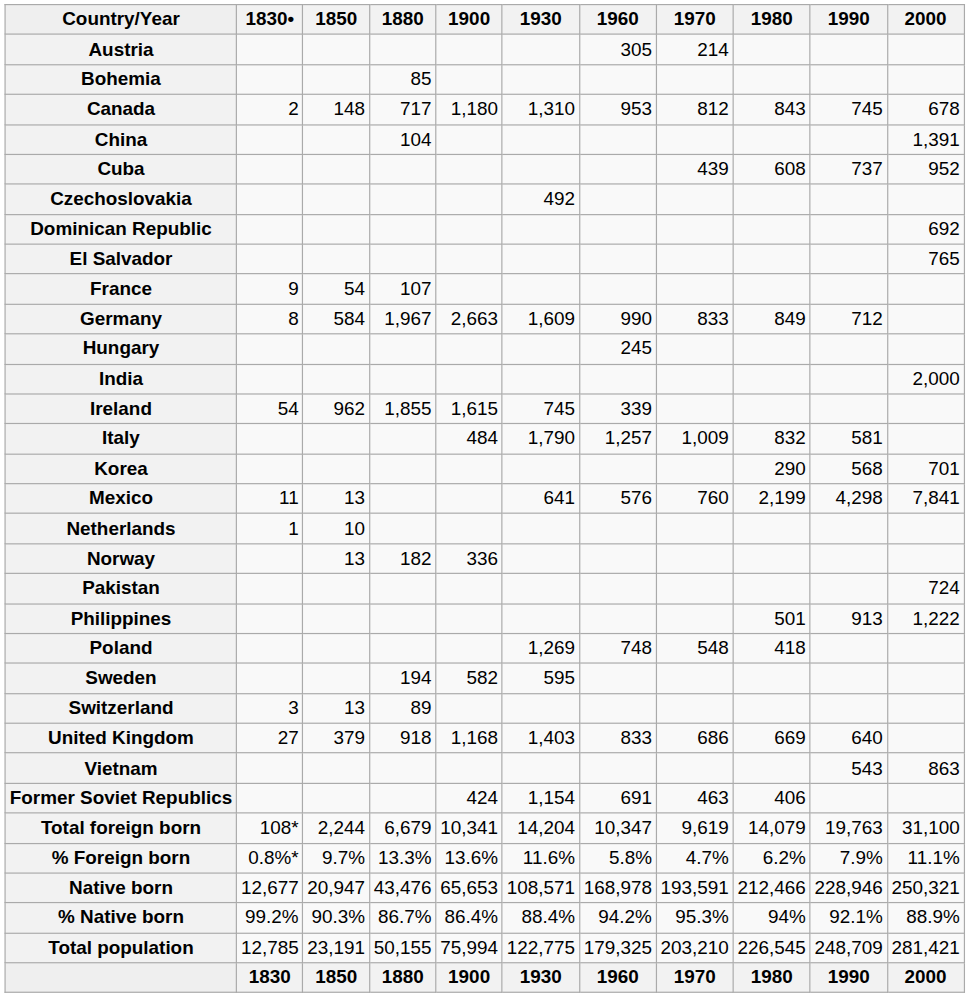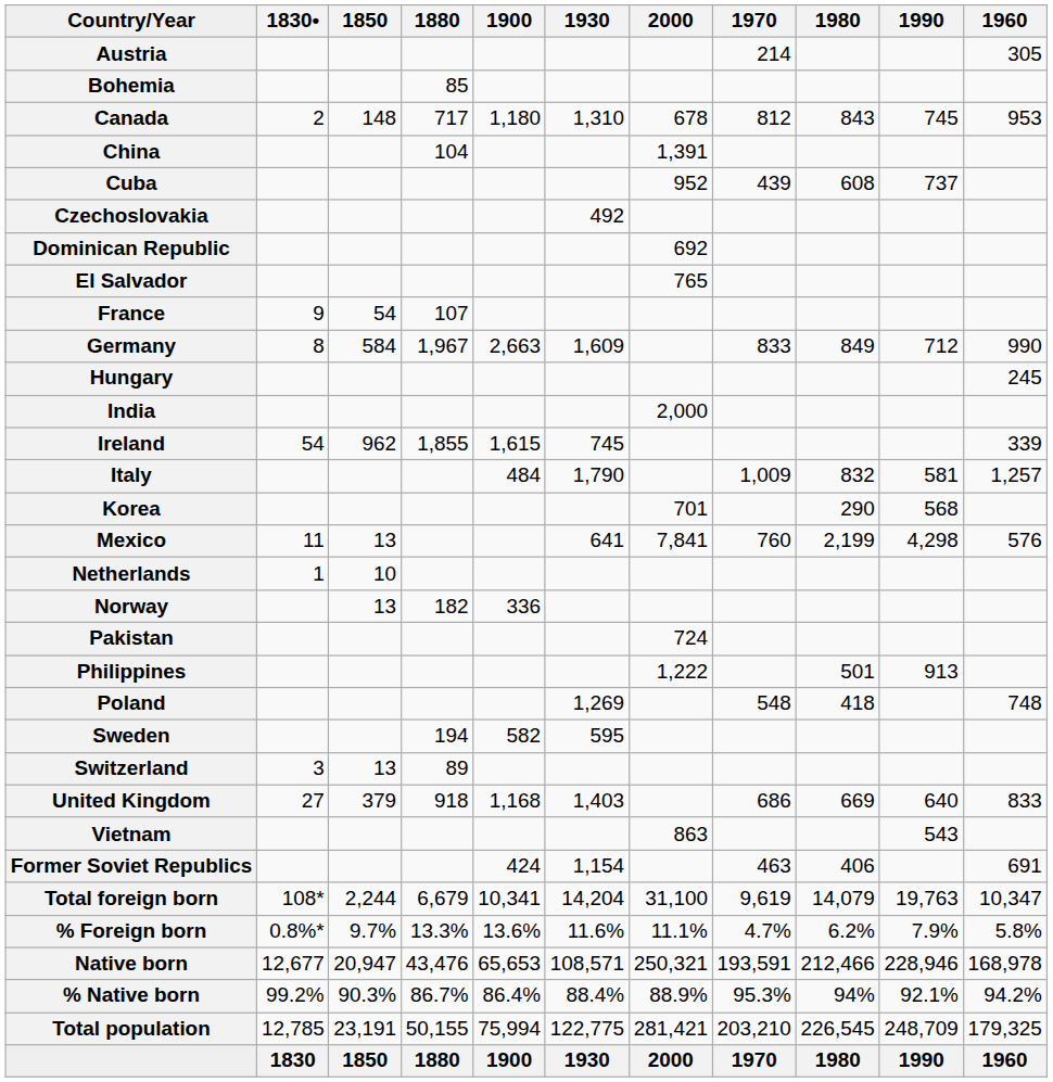 <table class="wikitable sortable" style="text-align:right; margin:1em auto;">
 <tr>
 <th style="background:#efefef;">Country/Year</th>
 <th>1830•</th>
 <th>1850</th>
 <th>1880</th>
 <th>1900</th>
 <th>1930</th>
-<th>1960</th>
+<th>2000</th>
 <th>1970</th>
 <th>1980</th>
 <th>1990</th>
-<th>2000</th>
+<th>1960</th>
 </tr>
 <tr>
 <th align="left">Austria</th>
 <td></td>
 <td></td>
 <td></td>
 <td></td>
 <td></td>
-<td>305</td>
+<td></td>
 <td>214</td>
 <td></td>
 <td></td>
-<td></td>
+<td>305</td>
 </tr>
 <tr>
 <th align="left">Bohemia</th>
 <td></td>
 <td></td>
 <td>85</td>
 <td></td>
 <td></td>
 <td></td>
 <td></td>
 <td></td>
 <td></td>
 <td></td>
 </tr>
 <tr>
 <th align="left">Canada</th>
 <td>2</td>
 <td>148</td>
 <td>717</td>
 <td>1,180</td>
 <td>1,310</td>
-<td>953</td>
+<td>678</td>
 <td>812</td>
 <td>843</td>
 <td>745</td>
-<td>678</td>
+<td>953</td>
 </tr>
 <tr>
 <th align="left">China</th>
 <td></td>
 <td></td>
 <td>104</td>
 <td></td>
 <td></td>
+<td>1,391</td>
 <td></td>
 <td></td>
 <td></td>
 <td></td>
-<td>1,391</td>
 </tr>
 <tr>
 <th align="left">Cuba</th>
 <td></td>
 <td></td>
 <td></td>
 <td></td>
 <td></td>
-<td></td>
+<td>952</td>
 <td>439</td>
 <td>608</td>
 <td>737</td>
-<td>952</td>
+<td></td>
 </tr>
 <tr>
 <th align="left">Czechoslovakia</th>
 <td></td>
 <td></td>
 <td></td>
 <td></td>
 <td>492</td>
 <td></td>
 <td></td>
 <td></td>
 <td></td>
 <td></td>
 </tr>
 <tr>
 <th align="left">Dominican Republic</th>
 <td></td>
 <td></td>
 <td></td>
 <td></td>
 <td></td>
+<td>692</td>
 <td></td>
 <td></td>
 <td></td>
 <td></td>
-<td>692</td>
 </tr>
 <tr>
 <th align="left">El Salvador</th>
 <td></td>
 <td></td>
 <td></td>
 <td></td>
 <td></td>
+<td>765</td>
 <td></td>
 <td></td>
 <td></td>
 <td></td>
-<td>765</td>
 </tr>
 <tr>
 <th align="left">France</th>
 <td>9</td>
 <td>54</td>
 <td>107</td>
 <td></td>
 <td></td>
 <td></td>
 <td></td>
 <td></td>
 <td></td>
 <td></td>
 </tr>
 <tr>
 <th align="left">Germany</th>
 <td>8</td>
 <td>584</td>
 <td>1,967</td>
 <td>2,663</td>
 <td>1,609</td>
-<td>990</td>
+<td></td>
 <td>833</td>
 <td>849</td>
 <td>712</td>
-<td></td>
+<td>990</td>
 </tr>
 <tr>
 <th align="left">Hungary</th>
-<td></td>
-<td></td>
-<td></td>
-<td></td>
-<td></td>
-<td>245</td>
-<td></td>
-<td></td>
-<td></td>
-<td></td>
-</tr>
-<tr>
-<th align="left">India</th>
 <td></td>
 <td></td>
 <td></td>
 <td></td>
 <td></td>
 <td></td>
 <td></td>
 <td></td>
 <td></td>
+<td>245</td>
+</tr>
+<tr>
+<th align="left">India</th>
+<td></td>
+<td></td>
+<td></td>
+<td></td>
+<td></td>
 <td>2,000</td>
+<td></td>
+<td></td>
+<td></td>
+<td></td>
 </tr>
 <tr>
 <th align="left">Ireland</th>
 <td>54</td>
 <td>962</td>
 <td>1,855</td>
 <td>1,615</td>
 <td>745</td>
-<td>339</td>
 <td></td>
 <td></td>
 <td></td>
 <td></td>
+<td>339</td>
 </tr>
 <tr>
 <th align="left">Italy</th>
 <td></td>
 <td></td>
 <td></td>
 <td>484</td>
 <td>1,790</td>
-<td>1,257</td>
+<td></td>
 <td>1,009</td>
 <td>832</td>
 <td>581</td>
-<td></td>
+<td>1,257</td>
 </tr>
 <tr>
 <th align="left">Korea</th>
 <td></td>
 <td></td>
 <td></td>
 <td></td>
 <td></td>
-<td></td>
+<td>701</td>
 <td></td>
 <td>290</td>
 <td>568</td>
-<td>701</td>
+<td></td>
 </tr>
 <tr>
 <th align="left">Mexico</th>
 <td>11</td>
 <td>13</td>
 <td></td>
 <td></td>
 <td>641</td>
-<td>576</td>
+<td>7,841</td>
 <td>760</td>
 <td>2,199</td>
 <td>4,298</td>
-<td>7,841</td>
+<td>576</td>
 </tr>
 <tr>
 <th align="left">Netherlands</th>
 <td>1</td>
 <td>10</td>
 <td></td>
 <td></td>
 <td></td>
 <td></td>
 <td></td>
 <td></td>
 <td></td>
 <td></td>
 </tr>
 <tr>
 <th align="left">Norway</th>
 <td></td>
 <td>13</td>
 <td>182</td>
 <td>336</td>
 <td></td>
 <td></td>
 <td></td>
 <td></td>
 <td></td>
 <td></td>
 </tr>
 <tr>
 <th align="left">Pakistan</th>
 <td></td>
 <td></td>
 <td></td>
 <td></td>
 <td></td>
+<td>724</td>
 <td></td>
 <td></td>
 <td></td>
 <td></td>
-<td>724</td>
 </tr>
 <tr>
 <th align="left">Philippines</th>
 <td></td>
 <td></td>
 <td></td>
 <td></td>
 <td></td>
-<td></td>
+<td>1,222</td>
 <td></td>
 <td>501</td>
 <td>913</td>
-<td>1,222</td>
+<td></td>
 </tr>
 <tr>
 <th align="left">Poland</th>
 <td></td>
 <td></td>
 <td></td>
 <td></td>
 <td>1,269</td>
-<td>748</td>
+<td></td>
 <td>548</td>
 <td>418</td>
 <td></td>
-<td></td>
+<td>748</td>
 </tr>
 <tr>
 <th align="left">Sweden</th>
 <td></td>
 <td></td>
 <td>194</td>
 <td>582</td>
 <td>595</td>
 <td></td>
 <td></td>
 <td></td>
 <td></td>
 <td></td>
 </tr>
 <tr>
 <th align="left">Switzerland</th>
 <td>3</td>
 <td>13</td>
 <td>89</td>
 <td></td>
 <td></td>
 <td></td>
 <td></td>
 <td></td>
 <td></td>
 <td></td>
 </tr>
 <tr>
 <th align="left">United Kingdom</th>
 <td>27</td>
 <td>379</td>
 <td>918</td>
 <td>1,168</td>
 <td>1,403</td>
-<td>833</td>
+<td></td>
 <td>686</td>
 <td>669</td>
 <td>640</td>
-<td></td>
+<td>833</td>
 </tr>
 <tr>
 <th align="left">Vietnam</th>
 <td></td>
 <td></td>
 <td></td>
 <td></td>
 <td></td>
-<td></td>
+<td>863</td>
 <td></td>
 <td></td>
 <td>543</td>
-<td>863</td>
+<td></td>
 </tr>
 <tr>
 <th align="left">Former Soviet Republics</th>
 <td></td>
 <td></td>
 <td></td>
 <td>424</td>
 <td>1,154</td>
-<td>691</td>
+<td></td>
 <td>463</td>
 <td>406</td>
 <td></td>
-<td></td>
+<td>691</td>
 </tr>
 <tr>
 <th align="left">Total foreign born</th>
 <td>108*</td>
 <td>2,244</td>
 <td>6,679</td>
 <td>10,341</td>
 <td>14,204</td>
-<td>10,347</td>
+<td>31,100</td>
 <td>9,619</td>
 <td>14,079</td>
 <td>19,763</td>
-<td>31,100</td>
+<td>10,347</td>
 </tr>
 <tr>
 <th align="left">% Foreign born</th>
 <td>0.8%*</td>
 <td>9.7%</td>
 <td>13.3%</td>
 <td>13.6%</td>
 <td>11.6%</td>
-<td>5.8%</td>
+<td>11.1%</td>
 <td>4.7%</td>
 <td>6.2%</td>
 <td>7.9%</td>
-<td>11.1%</td>
+<td>5.8%</td>
 </tr>
 <tr>
 <th align="left">Native born</th>
 <td>12,677</td>
 <td>20,947</td>
 <td>43,476</td>
 <td>65,653</td>
 <td>108,571</td>
-<td>168,978</td>
+<td>250,321</td>
 <td>193,591</td>
 <td>212,466</td>
 <td>228,946</td>
-<td>250,321</td>
+<td>168,978</td>
 </tr>
 <tr>
 <th align="left">% Native born</th>
 <td>99.2%</td>
 <td>90.3%</td>
 <td>86.7%</td>
 <td>86.4%</td>
 <td>88.4%</td>
-<td>94.2%</td>
+<td>88.9%</td>
 <td>95.3%</td>
 <td>94%</td>
 <td>92.1%</td>
-<td>88.9%</td>
+<td>94.2%</td>
 </tr>
 <tr>
 <th align="left">Total population</th>
 <td>12,785</td>
 <td>23,191</td>
 <td>50,155</td>
 <td>75,994</td>
 <td>122,775</td>
-<td>179,325</td>
+<td>281,421</td>
 <td>203,210</td>
 <td>226,545</td>
 <td>248,709</td>
-<td>281,421</td>
+<td>179,325</td>
 </tr>
 <tr>
 <th style="background:#efefef;"></th>
 <th>1830</th>
 <th>1850</th>
 <th>1880</th>
 <th>1900</th>
 <th>1930</th>
-<th>1960</th>
+<th>2000</th>
 <th>1970</th>
 <th>1980</th>
 <th>1990</th>
-<th>2000</th>
+<th>1960</th>
 </tr>
 </table>
